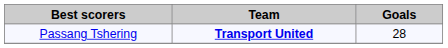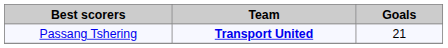 <table bgcolor="#f7f8ff" cellpadding="3" cellspacing="0" border="1" style="font-size: 95%; border: gray solid 1px; border-collapse: collapse;">
 <tr bgcolor="#CCCCCC" align="center">
 <td width="200"><strong>Best scorers</strong></td>
 <td width="220"><strong>Team</strong></td>
 <td width="100"><strong>Goals</strong></td>
 </tr>
 <tr align=center>
 <td><a href='#'>Passang Tshering</a></td>
 <td><strong><a href='#'>Transport United</a></strong></td>
-<td>28</td>
+<td>21</td>
 </tr>
 <tr align=center>
 </tr>
 </table>
